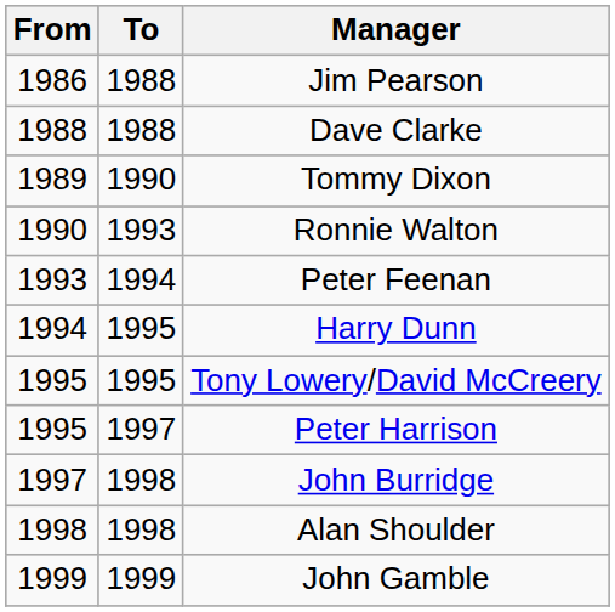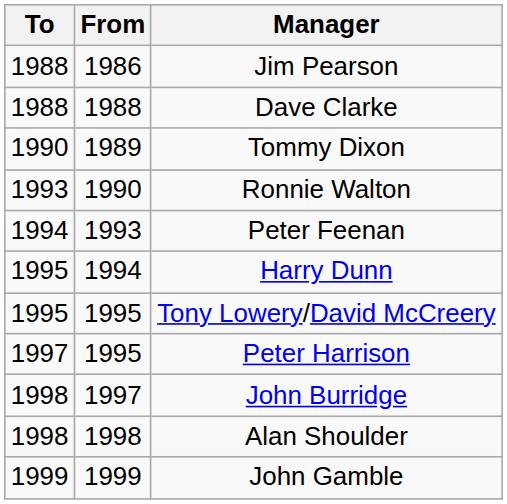 <table class="wikitable" style="text-align: center">
 <tr>
+<th>To</th>
 <th>From</th>
-<th>To</th>
 <th>Manager</th>
 </tr>
 <tr>
+<td>1988</td>
 <td>1986</td>
-<td>1988</td>
 <td>Jim Pearson</td>
 </tr>
 <tr>
 <td>1988</td>
 <td>1988</td>
 <td>Dave Clarke</td>
 </tr>
 <tr>
+<td>1990</td>
 <td>1989</td>
-<td>1990</td>
 <td>Tommy Dixon</td>
 </tr>
 <tr>
+<td>1993</td>
 <td>1990</td>
-<td>1993</td>
 <td>Ronnie Walton</td>
 </tr>
 <tr>
+<td>1994</td>
 <td>1993</td>
-<td>1994</td>
 <td>Peter Feenan</td>
 </tr>
 <tr>
+<td>1995</td>
 <td>1994</td>
-<td>1995</td>
 <td><a href='#'>Harry Dunn</a></td>
 </tr>
 <tr>
 <td>1995</td>
 <td>1995</td>
 <td><a href='#'>Tony Lowery</a>/<a href='#'>David McCreery</a></td>
 </tr>
 <tr>
+<td>1997</td>
 <td>1995</td>
-<td>1997</td>
 <td><a href='#'>Peter Harrison</a></td>
 </tr>
 <tr>
+<td>1998</td>
 <td>1997</td>
-<td>1998</td>
 <td><a href='#'>John Burridge</a></td>
 </tr>
 <tr>
 <td>1998</td>
 <td>1998</td>
 <td>Alan Shoulder</td>
 </tr>
 <tr>
 <td>1999</td>
 <td>1999</td>
 <td>John Gamble</td>
 </tr>
 </table>
